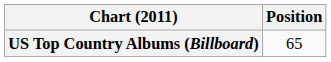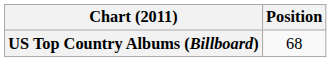 <table class="wikitable plainrowheaders" style="text-align:center">
 <tr>
 <th scope="col">Chart (2011)</th>
 <th scope="col">Position</th>
 </tr>
 <tr>
 <th scope="row">US Top Country Albums (<em>Billboard</em>)</th>
-<td>65</td>
+<td>68</td>
 </tr>
 </table>
